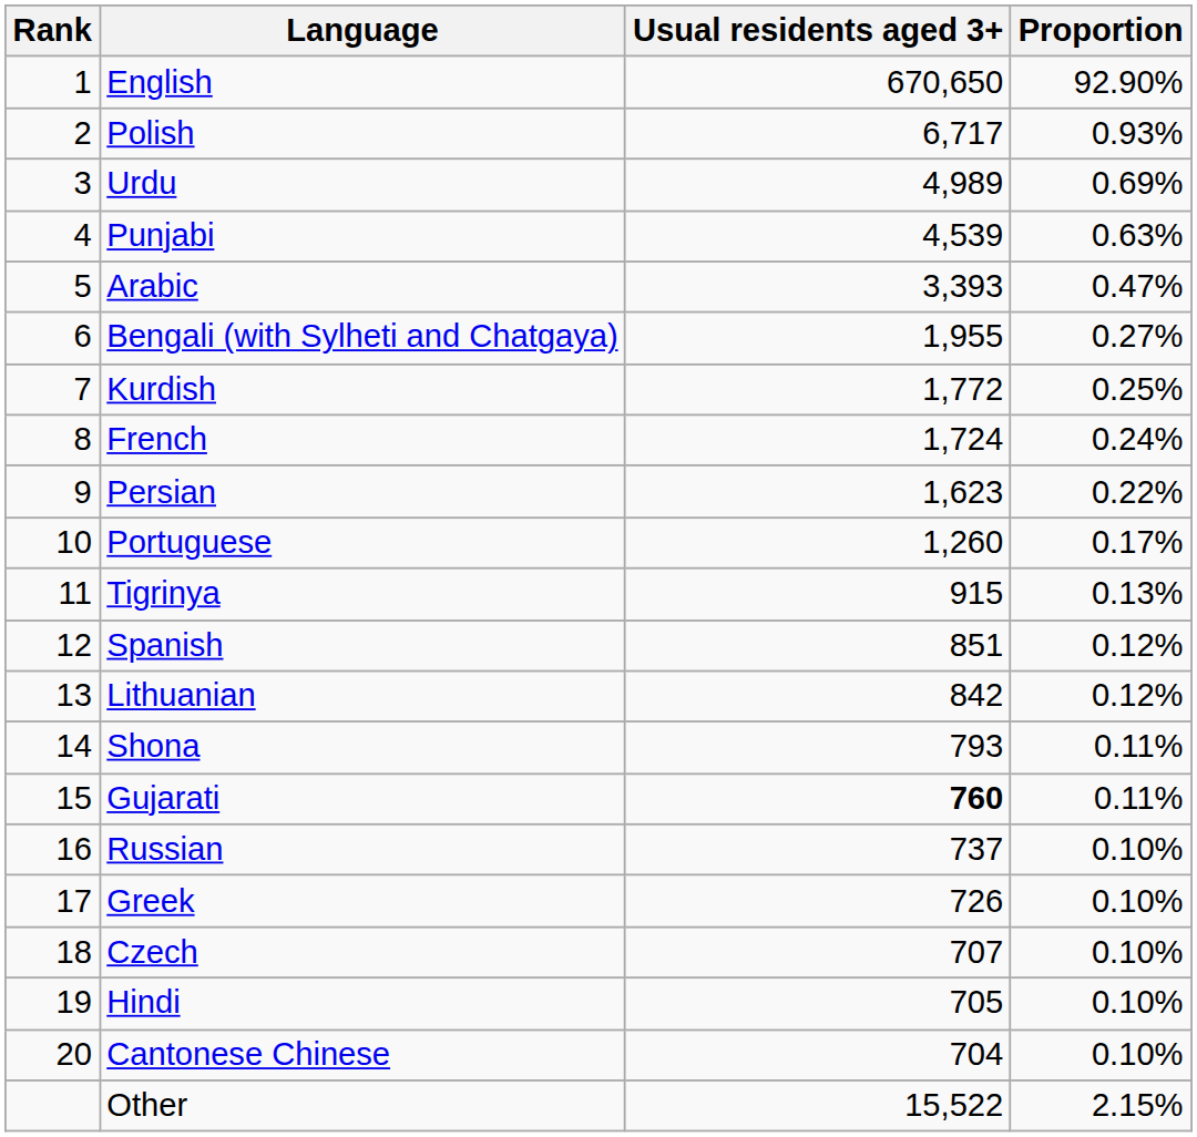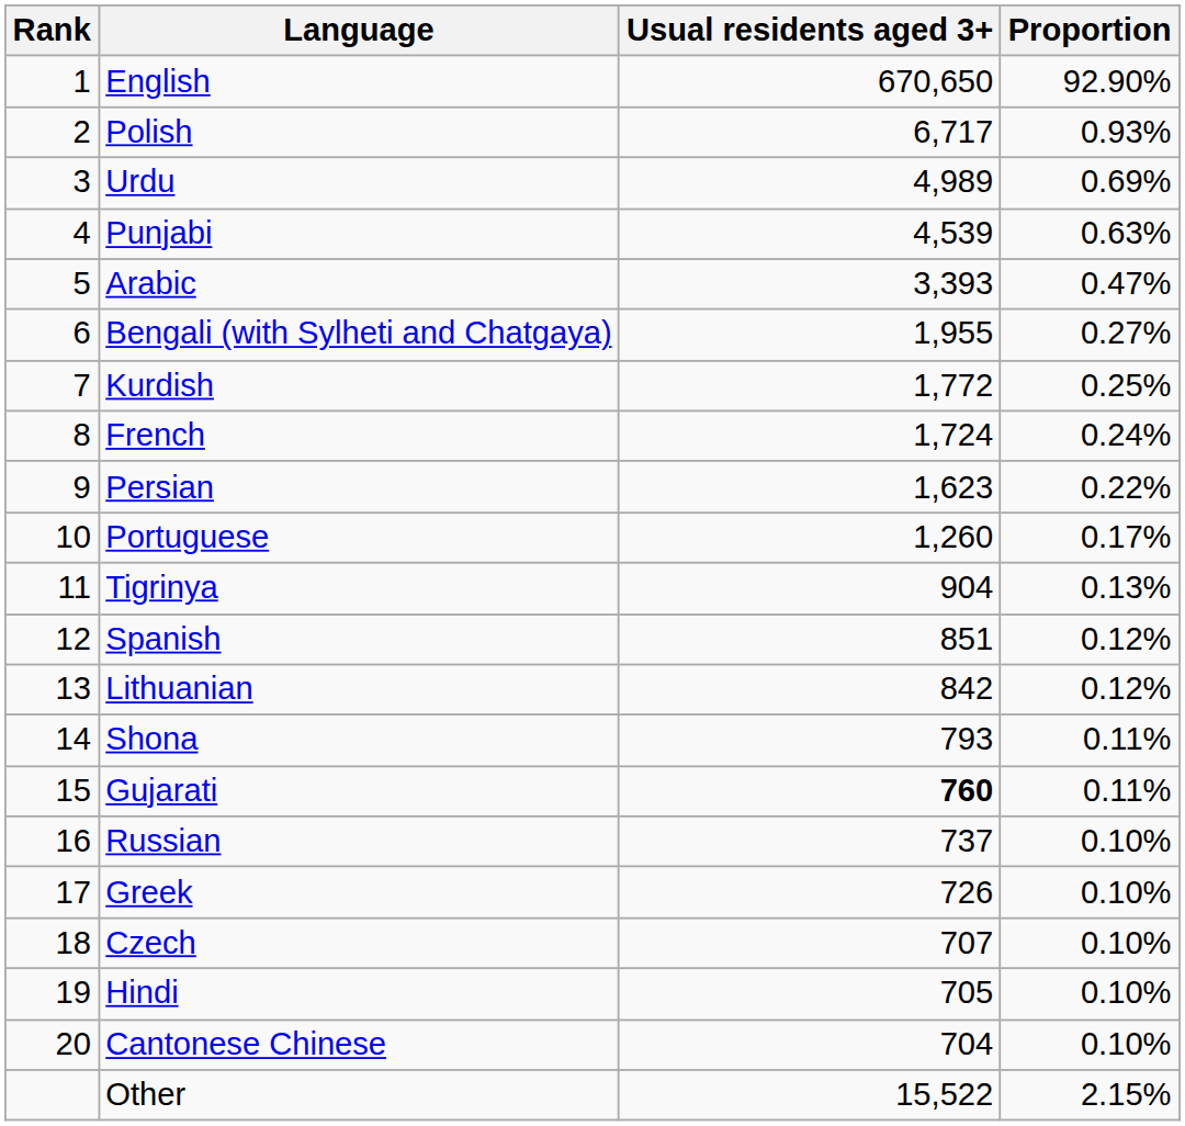 <table class="wikitable sortable" style="text-align:right">
 <tr>
 <th>Rank</th>
 <th>Language</th>
 <th>Usual residents aged 3+</th>
 <th>Proportion</th>
 </tr>
 <tr>
 <td>1</td>
 <td style="text-align:left"><a href='#'>English</a></td>
 <td>670,650</td>
 <td>92.90%</td>
 </tr>
 <tr>
 <td>2</td>
 <td style="text-align:left"><a href='#'>Polish</a></td>
 <td>6,717</td>
 <td>0.93%</td>
 </tr>
 <tr>
 <td>3</td>
 <td style="text-align:left"><a href='#'>Urdu</a></td>
 <td>4,989</td>
 <td>0.69%</td>
 </tr>
 <tr>
 <td>4</td>
 <td style="text-align:left"><a href='#'>Punjabi</a></td>
 <td>4,539</td>
 <td>0.63%</td>
 </tr>
 <tr>
 <td>5</td>
 <td style="text-align:left"><a href='#'>Arabic</a></td>
 <td>3,393</td>
 <td>0.47%</td>
 </tr>
 <tr>
 <td>6</td>
 <td style="text-align:left"><a href='#'>Bengali (with Sylheti and Chatgaya)</a></td>
 <td>1,955</td>
 <td>0.27%</td>
 </tr>
 <tr>
 <td>7</td>
 <td style="text-align:left"><a href='#'>Kurdish</a></td>
 <td>1,772</td>
 <td>0.25%</td>
 </tr>
 <tr>
 <td>8</td>
 <td style="text-align:left"><a href='#'>French</a></td>
 <td>1,724</td>
 <td>0.24%</td>
 </tr>
 <tr>
 <td>9</td>
 <td style="text-align:left"><a href='#'>Persian</a></td>
 <td>1,623</td>
 <td>0.22%</td>
 </tr>
 <tr>
 <td>10</td>
 <td style="text-align:left"><a href='#'>Portuguese</a></td>
 <td>1,260</td>
 <td>0.17%</td>
 </tr>
 <tr>
 <td>11</td>
 <td style="text-align:left"><a href='#'>Tigrinya</a></td>
-<td>915</td>
+<td>904</td>
 <td>0.13%</td>
 </tr>
 <tr>
 <td>12</td>
 <td style="text-align:left"><a href='#'>Spanish</a></td>
 <td>851</td>
 <td>0.12%</td>
 </tr>
 <tr>
 <td>13</td>
 <td style="text-align:left"><a href='#'>Lithuanian</a></td>
 <td>842</td>
 <td>0.12%</td>
 </tr>
 <tr>
 <td>14</td>
 <td style="text-align:left"><a href='#'>Shona</a></td>
 <td>793</td>
 <td>0.11%</td>
 </tr>
 <tr>
 <td>15</td>
 <td style="text-align:left"><a href='#'>Gujarati</a></td>
 <td><strong>760</strong></td>
 <td>0.11%</td>
 </tr>
 <tr>
 <td>16</td>
 <td style="text-align:left"><a href='#'>Russian</a></td>
 <td>737</td>
 <td>0.10%</td>
 </tr>
 <tr>
 <td>17</td>
 <td style="text-align:left"><a href='#'>Greek</a></td>
 <td>726</td>
 <td>0.10%</td>
 </tr>
 <tr>
 <td>18</td>
 <td style="text-align:left"><a href='#'>Czech</a></td>
 <td>707</td>
 <td>0.10%</td>
 </tr>
 <tr>
 <td>19</td>
 <td style="text-align:left"><a href='#'>Hindi</a></td>
 <td>705</td>
 <td>0.10%</td>
 </tr>
 <tr>
 <td>20</td>
 <td style="text-align:left"><a href='#'>Cantonese Chinese</a></td>
 <td>704</td>
 <td>0.10%</td>
 </tr>
 <tr>
 <td></td>
 <td style="text-align:left">Other</td>
 <td>15,522</td>
 <td>2.15%</td>
 </tr>
 </table>
